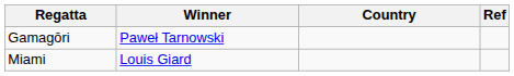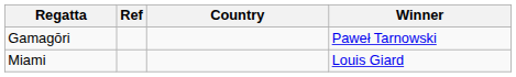 <table class="wikitable">
 <tr>
 <th width=120>Regatta</th>
+<th>Ref</th>
+<th width=200px>Country</th>
 <th width=200px>Winner</th>
-<th width=200px>Country</th>
-<th>Ref</th>
 </tr>
 <tr>
 <td>Gamagōri</td>
-<td><a href='#'>Paweł Tarnowski</a></td>
 <td></td>
 <td></td>
+<td><a href='#'>Paweł Tarnowski</a></td>
 </tr>
 <tr>
 <td>Miami</td>
-<td><a href='#'>Louis Giard</a></td>
 <td></td>
 <td></td>
+<td><a href='#'>Louis Giard</a></td>
 </tr>
 </table>
